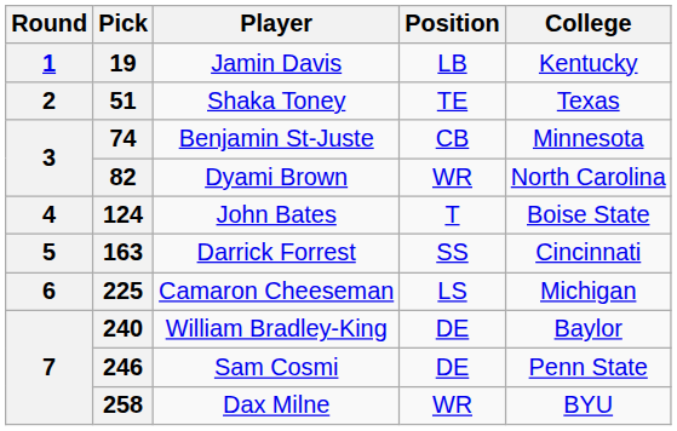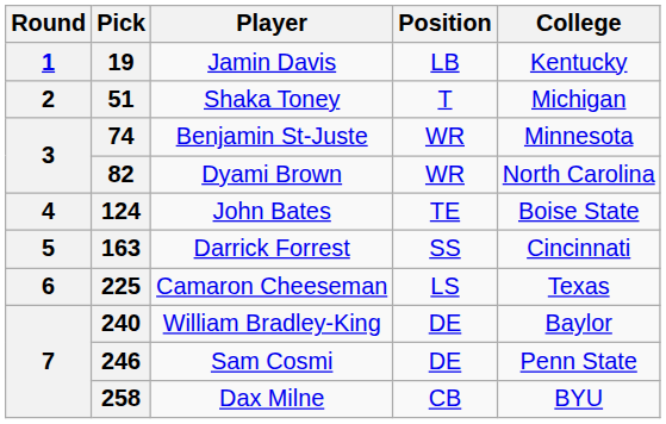 <table class="wikitable" style="text-align:center">
 <tr>
 <th>Round</th>
 <th>Pick</th>
 <th>Player</th>
 <th>Position</th>
 <th>College</th>
 </tr>
 <tr>
 <th><a href='#'>1</a></th>
 <th>19</th>
 <td><a href='#'>Jamin Davis</a></td>
 <td><a href='#'>LB</a></td>
 <td><a href='#'>Kentucky</a></td>
 </tr>
 <tr>
 <th>2</th>
 <th>51</th>
 <td><a href='#'>Shaka Toney</a></td>
-<td><a href='#'>TE</a></td>
-<td><a href='#'>Texas</a></td>
+<td><a href='#'>T</a></td>
+<td><a href='#'>Michigan</a></td>
 </tr>
 <tr>
 <th rowspan="2">3</th>
 <th>74</th>
 <td><a href='#'>Benjamin St-Juste</a></td>
-<td><a href='#'>CB</a></td>
+<td><a href='#'>WR</a></td>
 <td><a href='#'>Minnesota</a></td>
 </tr>
 <tr>
 <th>82</th>
 <td><a href='#'>Dyami Brown</a></td>
 <td><a href='#'>WR</a></td>
 <td><a href='#'>North Carolina</a></td>
 </tr>
 <tr>
 <th>4</th>
 <th>124</th>
 <td><a href='#'>John Bates</a></td>
-<td><a href='#'>T</a></td>
+<td><a href='#'>TE</a></td>
 <td><a href='#'>Boise State</a></td>
 </tr>
 <tr>
 <th>5</th>
 <th>163</th>
 <td><a href='#'>Darrick Forrest</a></td>
 <td><a href='#'>SS</a></td>
 <td><a href='#'>Cincinnati</a></td>
 </tr>
 <tr>
 <th>6</th>
 <th>225</th>
 <td><a href='#'>Camaron Cheeseman</a></td>
 <td><a href='#'>LS</a></td>
-<td><a href='#'>Michigan</a></td>
+<td><a href='#'>Texas</a></td>
 </tr>
 <tr>
 <th rowspan="3">7</th>
 <th>240</th>
 <td><a href='#'>William Bradley-King</a></td>
 <td><a href='#'>DE</a></td>
 <td><a href='#'>Baylor</a></td>
 </tr>
 <tr>
 <th>246</th>
 <td><a href='#'>Sam Cosmi</a></td>
 <td><a href='#'>DE</a></td>
 <td><a href='#'>Penn State</a></td>
 </tr>
 <tr>
 <th>258</th>
 <td><a href='#'>Dax Milne</a></td>
-<td><a href='#'>WR</a></td>
+<td><a href='#'>CB</a></td>
 <td><a href='#'>BYU</a></td>
 </tr>
 </table>
